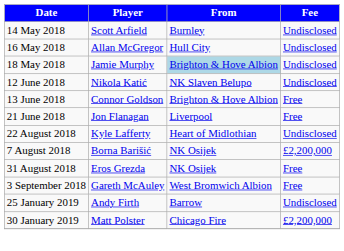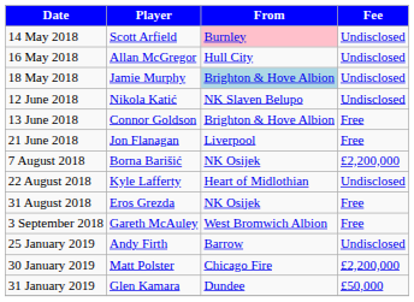 <table class="wikitable sortable">
 <tr>
 <th style="background:#00f; color:white;">Date</th>
 <th style="background:#00f; color:white;">Player</th>
 <th style="background:#00f; color:white;">From</th>
 <th style="background:#00f; color:white;">Fee</th>
 </tr>
 <tr>
 <td>14 May 2018</td>
 <td style="text-align:left;"> <a href='#'>Scott Arfield</a></td>
-<td style="text-align:left;"> <a href='#'>Burnley</a></td>
+<td style="background: pink; text-align:left;"> <a href='#'>Burnley</a></td>
 <td><a href='#'>Undisclosed</a></td>
 </tr>
 <tr>
 <td>16 May 2018</td>
 <td style="text-align:left;"> <a href='#'>Allan McGregor</a></td>
 <td style="text-align:left;"> <a href='#'>Hull City</a></td>
 <td><a href='#'>Undisclosed</a></td>
 </tr>
 <tr>
 <td>18 May 2018</td>
 <td style="text-align:left;"> <a href='#'>Jamie Murphy</a></td>
 <td style="background: lightblue; text-align:left;"> <a href='#'>Brighton & Hove Albion</a></td>
 <td><a href='#'>Undisclosed</a></td>
 </tr>
 <tr>
 <td>12 June 2018</td>
 <td style="text-align:left;"> <a href='#'>Nikola Katić</a></td>
 <td style="text-align:left;"> <a href='#'>NK Slaven Belupo</a></td>
 <td><a href='#'>Undisclosed</a></td>
 </tr>
 <tr>
 <td>13 June 2018</td>
 <td style="text-align:left;"> <a href='#'>Connor Goldson</a></td>
 <td style="text-align:left;"> <a href='#'>Brighton & Hove Albion</a></td>
 <td><a href='#'>Free</a></td>
 </tr>
 <tr>
 <td>21 June 2018</td>
 <td style="text-align:left;"> <a href='#'>Jon Flanagan</a></td>
 <td style="text-align:left;"> <a href='#'>Liverpool</a></td>
 <td><a href='#'>Free</a></td>
 </tr>
 <tr>
+<td>7 August 2018</td>
+<td style="text-align:left;"> <a href='#'>Borna Barišić</a></td>
+<td style="text-align:left;"> <a href='#'>NK Osijek</a></td>
+<td><a href='#'>£2,200,000</a></td>
+</tr>
+<tr>
 <td>22 August 2018</td>
 <td style="text-align:left;"> <a href='#'>Kyle Lafferty</a></td>
 <td style="text-align:left;"> <a href='#'>Heart of Midlothian</a></td>
 <td><a href='#'>Undisclosed</a></td>
-</tr>
-<tr>
-<td>7 August 2018</td>
-<td style="text-align:left;"> <a href='#'>Borna Barišić</a></td>
-<td style="text-align:left;"> <a href='#'>NK Osijek</a></td>
-<td><a href='#'>£2,200,000</a></td>
 </tr>
 <tr>
 <td>31 August 2018</td>
 <td style="text-align:left;"> <a href='#'>Eros Grezda</a></td>
 <td style="text-align:left;"> <a href='#'>NK Osijek</a></td>
 <td><a href='#'>Free</a></td>
 </tr>
 <tr>
 <td>3 September 2018</td>
 <td style="text-align:left;"> <a href='#'>Gareth McAuley</a></td>
 <td style="text-align:left;"> <a href='#'>West Bromwich Albion</a></td>
 <td><a href='#'>Free</a></td>
 </tr>
 <tr>
 <td>25 January 2019</td>
 <td style="text-align:left;"> <a href='#'>Andy Firth</a></td>
 <td style="text-align:left;"> <a href='#'>Barrow</a></td>
 <td><a href='#'>Undisclosed</a></td>
 </tr>
 <tr>
 <td>30 January 2019</td>
 <td style="text-align:left;"> <a href='#'>Matt Polster</a></td>
 <td style="text-align:left;"> <a href='#'>Chicago Fire</a></td>
 <td><a href='#'>£2,200,000</a></td>
 </tr>
 <tr>
+<td>31 January 2019</td>
+<td style="text-align:left;"> <a href='#'>Glen Kamara</a></td>
+<td style="text-align:left;"> <a href='#'>Dundee</a></td>
+<td><a href='#'>£50,000</a></td>
+</tr>
+<tr>
 </tr>
 </table>
